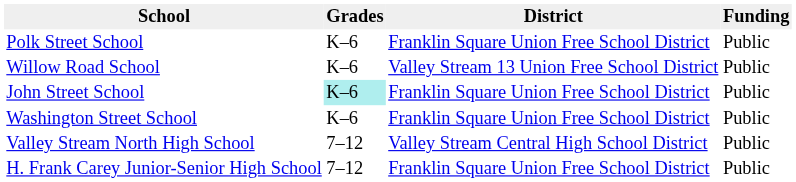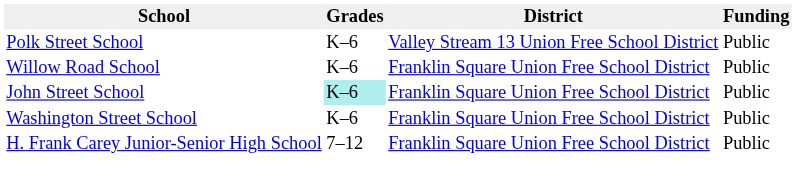 <table border="0" cellpadding="2" cellspacing="0">
 <tr>
 <th style="background:#efefef;">School</th>
 <th style="background:#efefef;">Grades</th>
 <th style="background:#efefef;">District</th>
 <th style="background:#efefef;">Funding</th>
 </tr>
 <tr>
 <td><a href='#'>Polk Street School</a></td>
 <td>K–6</td>
-<td><a href='#'>Franklin Square Union Free School District</a></td>
+<td><a href='#'>Valley Stream 13 Union Free School District</a></td>
 <td>Public</td>
 </tr>
 <tr>
 <td><a href='#'>Willow Road School</a></td>
 <td>K–6</td>
-<td><a href='#'>Valley Stream 13 Union Free School District</a></td>
+<td><a href='#'>Franklin Square Union Free School District</a></td>
 <td>Public</td>
 </tr>
 <tr>
 <td><a href='#'>John Street School</a></td>
 <td style="background: paleturquoise;">K–6</td>
 <td><a href='#'>Franklin Square Union Free School District</a></td>
 <td>Public</td>
 </tr>
 <tr>
 <td><a href='#'>Washington Street School</a></td>
 <td>K–6</td>
 <td><a href='#'>Franklin Square Union Free School District</a></td>
 <td>Public</td>
 </tr>
 <tr>
-<td><a href='#'>Valley Stream North High School</a></td>
-<td>7–12</td>
-<td><a href='#'>Valley Stream Central High School District</a></td>
-<td>Public</td>
-</tr>
-<tr>
 <td><a href='#'>H. Frank Carey Junior-Senior High School</a></td>
 <td>7–12</td>
 <td><a href='#'>Franklin Square Union Free School District</a></td>
 <td>Public</td>
 </tr>
 </table>
